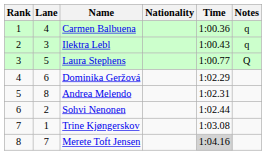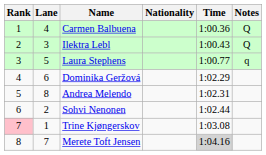 <table class="wikitable sortable" style="text-align:center">
 <tr>
 <th>Rank</th>
 <th>Lane</th>
 <th>Name</th>
 <th>Nationality</th>
 <th>Time</th>
 <th>Notes</th>
 </tr>
 <tr bgcolor=ccffcc>
 <td>1</td>
 <td>4</td>
 <td align=left><a href='#'>Carmen Balbuena</a></td>
 <td align=left></td>
 <td>1:00.36</td>
-<td>q</td>
+<td>Q</td>
 </tr>
 <tr bgcolor=ccffcc>
 <td>2</td>
 <td>3</td>
 <td align=left><a href='#'>Ilektra Lebl</a></td>
 <td align=left></td>
 <td>1:00.43</td>
-<td>q</td>
+<td>Q</td>
 </tr>
 <tr bgcolor=ccffcc>
 <td>3</td>
 <td>5</td>
 <td align=left><a href='#'>Laura Stephens</a></td>
 <td align=left></td>
 <td>1:00.77</td>
-<td>Q</td>
+<td>q</td>
 </tr>
 <tr>
 <td>4</td>
 <td>6</td>
 <td align=left><a href='#'>Dominika Geržová</a></td>
 <td align=left></td>
 <td>1:02.29</td>
 <td></td>
 </tr>
 <tr>
 <td>5</td>
 <td>8</td>
 <td align=left><a href='#'>Andrea Melendo</a></td>
 <td align=left></td>
 <td>1:02.31</td>
 <td></td>
 </tr>
 <tr>
 <td>6</td>
 <td>2</td>
 <td align=left><a href='#'>Sohvi Nenonen</a></td>
 <td align=left></td>
 <td>1:02.44</td>
 <td></td>
 </tr>
 <tr>
-<td>7</td>
+<td style="background: pink;">7</td>
 <td>1</td>
 <td align=left><a href='#'>Trine Kjøngerskov</a></td>
 <td align=left></td>
 <td>1:03.08</td>
 <td></td>
 </tr>
 <tr>
 <td>8</td>
 <td>7</td>
 <td align=left><a href='#'>Merete Toft Jensen</a></td>
 <td align=left></td>
 <td style="background: lightgrey;">1:04.16</td>
 <td></td>
 </tr>
 </table>
